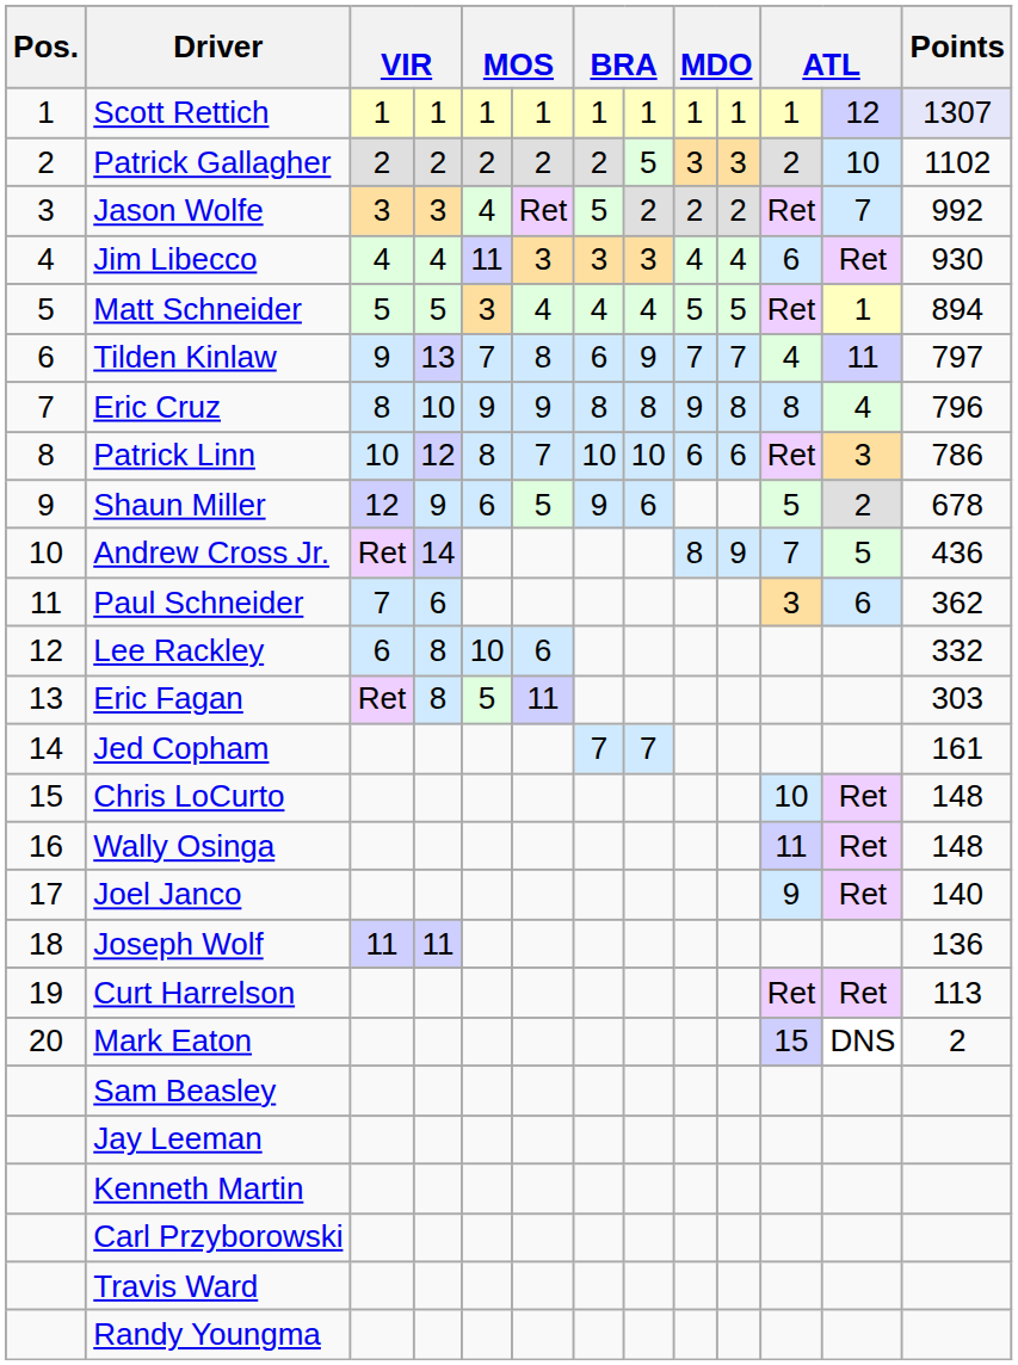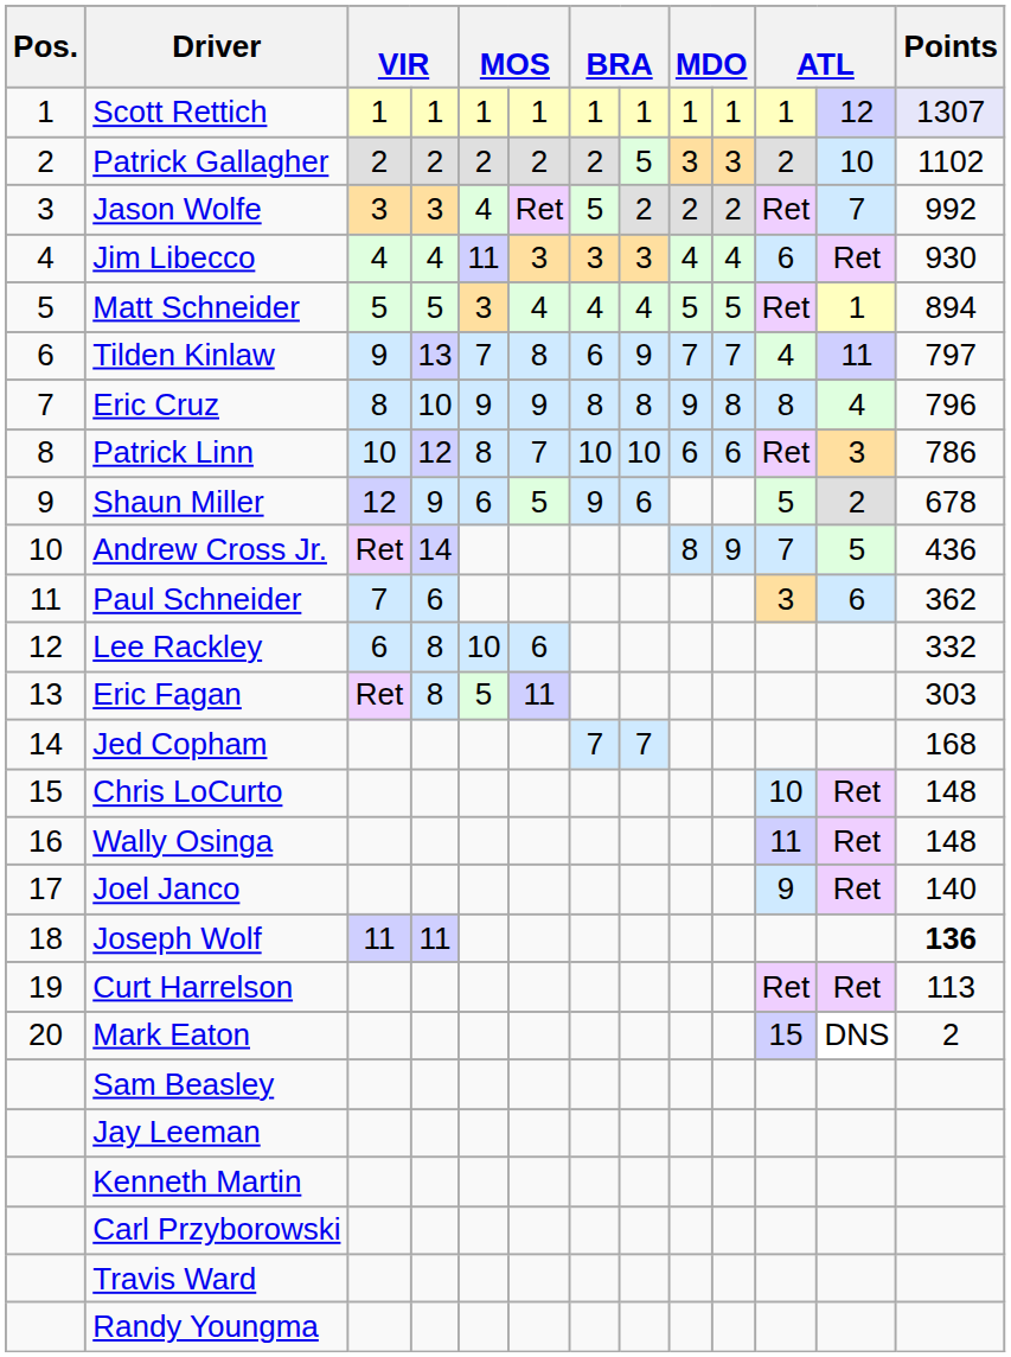 <table class="wikitable" style="font-size:85%; text-align: center;">
 <tr>
 <th>Pos.</th>
 <th>Driver</th>
 <th colspan=2> <br> <a href='#'>VIR</a></th>
 <th colspan=2> <br> <a href='#'>MOS</a></th>
 <th colspan=2> <br> <a href='#'>BRA</a></th>
 <th colspan=2> <br> <a href='#'>MDO</a></th>
 <th colspan=2> <br> <a href='#'>ATL</a></th>
 <th>Points</th>
 </tr>
 <tr>
 <td>1</td>
 <td align="left"> <a href='#'>Scott Rettich</a></td>
 <td style="background:#FFFFBF;">1</td>
 <td style="background:#FFFFBF;">1</td>
 <td style="background:#FFFFBF;">1</td>
 <td style="background:#FFFFBF;">1</td>
 <td style="background:#FFFFBF;">1</td>
 <td style="background:#FFFFBF;">1</td>
 <td style="background:#FFFFBF;">1</td>
 <td style="background:#FFFFBF;">1</td>
 <td style="background:#FFFFBF;">1</td>
 <td style="background:#CFCFFF;">12</td>
 <td style="background: lavender;">1307</td>
 </tr>
 <tr>
 <td>2</td>
 <td align="left"> <a href='#'>Patrick Gallagher</a></td>
 <td style="background:#DFDFDF;">2</td>
 <td style="background:#DFDFDF;">2</td>
 <td style="background:#DFDFDF;">2</td>
 <td style="background:#DFDFDF;">2</td>
 <td style="background:#DFDFDF;">2</td>
 <td style="background:#DFFFDF;">5</td>
 <td style="background:#FFDF9F;">3</td>
 <td style="background:#FFDF9F;">3</td>
 <td style="background:#DFDFDF;">2</td>
 <td style="background:#CFEAFF;">10</td>
 <td>1102</td>
 </tr>
 <tr>
 <td>3</td>
 <td align="left"> <a href='#'>Jason Wolfe</a></td>
 <td style="background:#FFDF9F;">3</td>
 <td style="background:#FFDF9F;">3</td>
 <td style="background:#DFFFDF;">4</td>
 <td style="background:#EFCFFF;">Ret</td>
 <td style="background:#DFFFDF;">5</td>
 <td style="background:#DFDFDF;">2</td>
 <td style="background:#DFDFDF;">2</td>
 <td style="background:#DFDFDF;">2</td>
 <td style="background:#EFCFFF;">Ret</td>
 <td style="background:#CFEAFF;">7</td>
 <td>992</td>
 </tr>
 <tr>
 <td>4</td>
 <td align="left"> <a href='#'>Jim Libecco</a></td>
 <td style="background:#DFFFDF;">4</td>
 <td style="background:#DFFFDF;">4</td>
 <td style="background:#CFCFFF;">11</td>
 <td style="background:#FFDF9F;">3</td>
 <td style="background:#FFDF9F;">3</td>
 <td style="background:#FFDF9F;">3</td>
 <td style="background:#DFFFDF;">4</td>
 <td style="background:#DFFFDF;">4</td>
 <td style="background:#CFEAFF;">6</td>
 <td style="background:#EFCFFF;">Ret</td>
 <td>930</td>
 </tr>
 <tr>
 <td>5</td>
 <td align="left"> <a href='#'>Matt Schneider</a></td>
 <td style="background:#DFFFDF;">5</td>
 <td style="background:#DFFFDF;">5</td>
 <td style="background:#FFDF9F;">3</td>
 <td style="background:#DFFFDF;">4</td>
 <td style="background:#DFFFDF;">4</td>
 <td style="background:#DFFFDF;">4</td>
 <td style="background:#DFFFDF;">5</td>
 <td style="background:#DFFFDF;">5</td>
 <td style="background:#EFCFFF;">Ret</td>
 <td style="background:#FFFFBF;">1</td>
 <td>894</td>
 </tr>
 <tr>
 <td>6</td>
 <td align="left"> <a href='#'>Tilden Kinlaw</a></td>
 <td style="background:#CFEAFF;">9</td>
 <td style="background:#CFCFFF;">13</td>
 <td style="background:#CFEAFF;">7</td>
 <td style="background:#CFEAFF;">8</td>
 <td style="background:#CFEAFF;">6</td>
 <td style="background:#CFEAFF;">9</td>
 <td style="background:#CFEAFF;">7</td>
 <td style="background:#CFEAFF;">7</td>
 <td style="background:#DFFFDF;">4</td>
 <td style="background:#CFCFFF;">11</td>
 <td>797</td>
 </tr>
 <tr>
 <td>7</td>
 <td align="left"> <a href='#'>Eric Cruz</a></td>
 <td style="background:#CFEAFF;">8</td>
 <td style="background:#CFEAFF;">10</td>
 <td style="background:#CFEAFF;">9</td>
 <td style="background:#CFEAFF;">9</td>
 <td style="background:#CFEAFF;">8</td>
 <td style="background:#CFEAFF;">8</td>
 <td style="background:#CFEAFF;">9</td>
 <td style="background:#CFEAFF;">8</td>
 <td style="background:#CFEAFF;">8</td>
 <td style="background:#DFFFDF;">4</td>
 <td>796</td>
 </tr>
 <tr>
 <td>8</td>
 <td align="left"> <a href='#'>Patrick Linn</a></td>
 <td style="background:#CFEAFF;">10</td>
 <td style="background:#CFCFFF;">12</td>
 <td style="background:#CFEAFF;">8</td>
 <td style="background:#CFEAFF;">7</td>
 <td style="background:#CFEAFF;">10</td>
 <td style="background:#CFEAFF;">10</td>
 <td style="background:#CFEAFF;">6</td>
 <td style="background:#CFEAFF;">6</td>
 <td style="background:#EFCFFF;">Ret</td>
 <td style="background:#FFDF9F;">3</td>
 <td>786</td>
 </tr>
 <tr>
 <td>9</td>
 <td align="left"> <a href='#'>Shaun Miller</a></td>
 <td style="background:#CFCFFF;">12</td>
 <td style="background:#CFEAFF;">9</td>
 <td style="background:#CFEAFF;">6</td>
 <td style="background:#DFFFDF;">5</td>
 <td style="background:#CFEAFF;">9</td>
 <td style="background:#CFEAFF;">6</td>
 <td></td>
 <td></td>
 <td style="background:#DFFFDF;">5</td>
 <td style="background:#DFDFDF;">2</td>
 <td>678</td>
 </tr>
 <tr>
 <td>10</td>
 <td align="left"> <a href='#'>Andrew Cross Jr.</a></td>
 <td style="background:#EFCFFF;">Ret</td>
 <td style="background:#CFCFFF;">14</td>
 <td></td>
 <td></td>
 <td></td>
 <td></td>
 <td style="background:#CFEAFF;">8</td>
 <td style="background:#CFEAFF;">9</td>
 <td style="background:#CFEAFF;">7</td>
 <td style="background:#DFFFDF;">5</td>
 <td>436</td>
 </tr>
 <tr>
 <td>11</td>
 <td align="left"> <a href='#'>Paul Schneider</a></td>
 <td style="background:#CFEAFF;">7</td>
 <td style="background:#CFEAFF;">6</td>
 <td></td>
 <td></td>
 <td></td>
 <td></td>
 <td></td>
 <td></td>
 <td style="background:#FFDF9F;">3</td>
 <td style="background:#CFEAFF;">6</td>
 <td>362</td>
 </tr>
 <tr>
 <td>12</td>
 <td align="left"> <a href='#'>Lee Rackley</a></td>
 <td style="background:#CFEAFF;">6</td>
 <td style="background:#CFEAFF;">8</td>
 <td style="background:#CFEAFF;">10</td>
 <td style="background:#CFEAFF;">6</td>
 <td></td>
 <td></td>
 <td></td>
 <td></td>
 <td></td>
 <td></td>
 <td>332</td>
 </tr>
 <tr>
 <td>13</td>
 <td align="left"> <a href='#'>Eric Fagan</a></td>
 <td style="background:#EFCFFF;">Ret</td>
 <td style="background:#CFEAFF;">8</td>
 <td style="background:#DFFFDF;">5</td>
 <td style="background:#CFCFFF;">11</td>
 <td></td>
 <td></td>
 <td></td>
 <td></td>
 <td></td>
 <td></td>
 <td>303</td>
 </tr>
 <tr>
 <td>14</td>
 <td align="left"> <a href='#'>Jed Copham</a></td>
 <td></td>
 <td></td>
 <td></td>
 <td></td>
 <td style="background:#CFEAFF;">7</td>
 <td style="background:#CFEAFF;">7</td>
 <td></td>
 <td></td>
 <td></td>
 <td></td>
-<td>161</td>
+<td>168</td>
 </tr>
 <tr>
 <td>15</td>
 <td align="left"> <a href='#'>Chris LoCurto</a></td>
 <td></td>
 <td></td>
 <td></td>
 <td></td>
 <td></td>
 <td></td>
 <td></td>
 <td></td>
 <td style="background:#CFEAFF;">10</td>
 <td style="background:#EFCFFF;">Ret</td>
 <td>148</td>
 </tr>
 <tr>
 <td>16</td>
 <td align="left"> <a href='#'>Wally Osinga</a></td>
 <td></td>
 <td></td>
 <td></td>
 <td></td>
 <td></td>
 <td></td>
 <td></td>
 <td></td>
 <td style="background:#CFCFFF;">11</td>
 <td style="background:#EFCFFF;">Ret</td>
 <td>148</td>
 </tr>
 <tr>
 <td>17</td>
 <td align="left"> <a href='#'>Joel Janco</a></td>
 <td></td>
 <td></td>
 <td></td>
 <td></td>
 <td></td>
 <td></td>
 <td></td>
 <td></td>
 <td style="background:#CFEAFF;">9</td>
 <td style="background:#EFCFFF;">Ret</td>
 <td>140</td>
 </tr>
 <tr>
 <td>18</td>
 <td align="left"> <a href='#'>Joseph Wolf</a></td>
 <td style="background:#CFCFFF;">11</td>
 <td style="background:#CFCFFF;">11</td>
 <td></td>
 <td></td>
 <td></td>
 <td></td>
 <td></td>
 <td></td>
 <td></td>
 <td></td>
-<td>136</td>
+<td><strong>136</strong></td>
 </tr>
 <tr>
 <td>19</td>
 <td align="left"> <a href='#'>Curt Harrelson</a></td>
 <td></td>
 <td></td>
 <td></td>
 <td></td>
 <td></td>
 <td></td>
 <td></td>
 <td></td>
 <td style="background:#EFCFFF;">Ret</td>
 <td style="background:#EFCFFF;">Ret</td>
 <td>113</td>
 </tr>
 <tr>
 <td>20</td>
 <td align="left"> <a href='#'>Mark Eaton</a></td>
 <td></td>
 <td></td>
 <td></td>
 <td></td>
 <td></td>
 <td></td>
 <td></td>
 <td></td>
 <td style="background:#CFCFFF;">15</td>
 <td style="background:#FFFFFF;">DNS</td>
 <td>2</td>
 </tr>
 <tr>
 <td></td>
 <td align="left"> <a href='#'>Sam Beasley</a></td>
 <td></td>
 <td></td>
 <td></td>
 <td></td>
 <td></td>
 <td></td>
 <td></td>
 <td></td>
 <td></td>
 <td></td>
 <td></td>
 </tr>
 <tr>
 <td></td>
 <td align="left"> <a href='#'>Jay Leeman</a></td>
 <td></td>
 <td></td>
 <td></td>
 <td></td>
 <td></td>
 <td></td>
 <td></td>
 <td></td>
 <td></td>
 <td></td>
 <td></td>
 </tr>
 <tr>
 <td></td>
 <td align="left"> <a href='#'>Kenneth Martin</a></td>
 <td></td>
 <td></td>
 <td></td>
 <td></td>
 <td></td>
 <td></td>
 <td></td>
 <td></td>
 <td></td>
 <td></td>
 <td></td>
 </tr>
 <tr>
 <td></td>
 <td align="left"> <a href='#'>Carl Przyborowski</a></td>
 <td></td>
 <td></td>
 <td></td>
 <td></td>
 <td></td>
 <td></td>
 <td></td>
 <td></td>
 <td></td>
 <td></td>
 <td></td>
 </tr>
 <tr>
 <td></td>
 <td align="left"> <a href='#'>Travis Ward</a></td>
 <td></td>
 <td></td>
 <td></td>
 <td></td>
 <td></td>
 <td></td>
 <td></td>
 <td></td>
 <td></td>
 <td></td>
 <td></td>
 </tr>
 <tr>
 <td></td>
 <td align="left"> <a href='#'>Randy Youngma</a></td>
 <td></td>
 <td></td>
 <td></td>
 <td></td>
 <td></td>
 <td></td>
 <td></td>
 <td></td>
 <td></td>
 <td></td>
 <td></td>
 </tr>
 </table>
